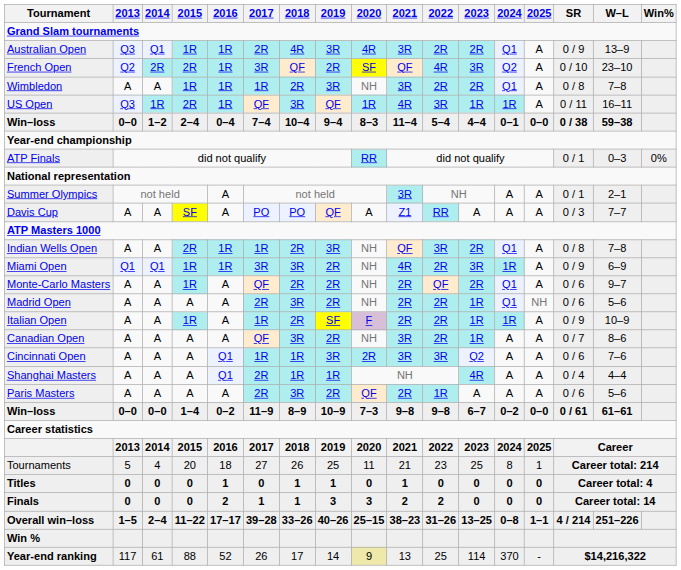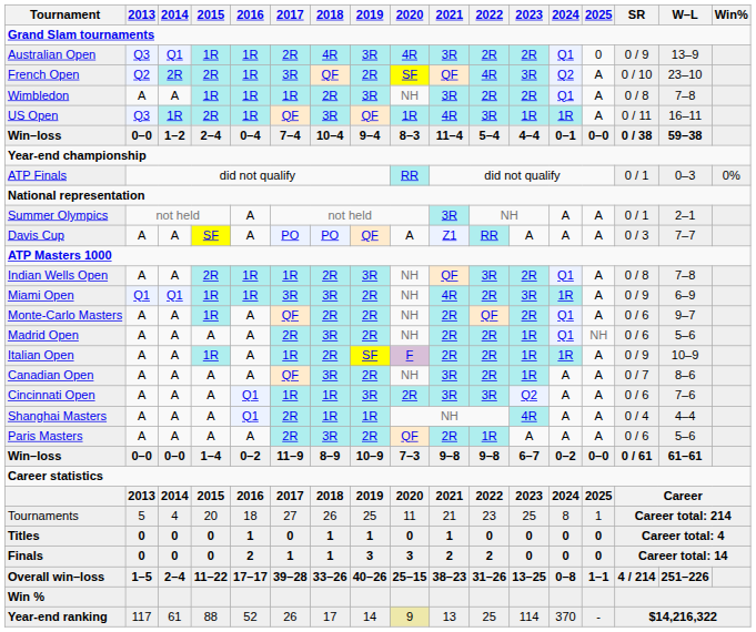 <table class="wikitable nowrap" style=text-align:center;font-size:96%>
 <tr>
 <th>Tournament</th>
 <th><a href='#'>2013</a></th>
 <th><a href='#'>2014</a></th>
 <th><a href='#'>2015</a></th>
 <th><a href='#'>2016</a></th>
 <th><a href='#'>2017</a></th>
 <th><a href='#'>2018</a></th>
 <th><a href='#'>2019</a></th>
 <th><a href='#'>2020</a></th>
 <th><a href='#'>2021</a></th>
 <th><a href='#'>2022</a></th>
 <th><a href='#'>2023</a></th>
 <th><a href='#'>2024</a></th>
 <th><a href='#'>2025</a></th>
 <th>SR</th>
 <th>W–L</th>
 <th>Win%</th>
 </tr>
 <tr>
 <td colspan="17" align="left"><strong><a href='#'>Grand Slam tournaments</a></strong></td>
 </tr>
 <tr>
 <td bgcolor=efefef align=left><a href='#'>Australian Open</a></td>
 <td bgcolor=ecf2ff><a href='#'>Q3</a></td>
 <td bgcolor=ecf2ff><a href='#'>Q1</a></td>
 <td bgcolor=afeeee><a href='#'>1R</a></td>
 <td bgcolor=afeeee><a href='#'>1R</a></td>
 <td bgcolor=afeeee><a href='#'>2R</a></td>
 <td bgcolor=afeeee><a href='#'>4R</a></td>
 <td bgcolor=afeeee><a href='#'>3R</a></td>
 <td bgcolor=afeeee><a href='#'>4R</a></td>
 <td bgcolor=afeeee><a href='#'>3R</a></td>
 <td bgcolor=afeeee><a href='#'>2R</a></td>
 <td bgcolor=afeeee><a href='#'>2R</a></td>
 <td bgcolor=ecf2ff><a href='#'>Q1</a></td>
-<td>A</td>
+<td>0</td>
 <td bgcolor=efefef>0 / 9</td>
 <td bgcolor=efefef>13–9</td>
 <td bgcolor=efefef></td>
 </tr>
 <tr>
 <td bgcolor=efefef align=left><a href='#'>French Open</a></td>
 <td bgcolor=ecf2ff><a href='#'>Q2</a></td>
 <td bgcolor=afeeee><a href='#'>2R</a></td>
 <td bgcolor=afeeee><a href='#'>2R</a></td>
 <td bgcolor=afeeee><a href='#'>1R</a></td>
 <td bgcolor=afeeee><a href='#'>3R</a></td>
 <td bgcolor=ffebcd><a href='#'>QF</a></td>
 <td bgcolor=afeeee><a href='#'>2R</a></td>
 <td bgcolor=yellow><a href='#'>SF</a></td>
 <td bgcolor=ffebcd><a href='#'>QF</a></td>
 <td bgcolor=afeeee><a href='#'>4R</a></td>
 <td bgcolor=afeeee><a href='#'>3R</a></td>
 <td bgcolor=ecf2ff><a href='#'>Q2</a></td>
 <td>A</td>
 <td bgcolor=efefef>0 / 10</td>
 <td bgcolor=efefef>23–10</td>
 <td bgcolor=efefef></td>
 </tr>
 <tr>
 <td bgcolor=efefef align=left><a href='#'>Wimbledon</a></td>
 <td>A</td>
 <td>A</td>
 <td bgcolor=afeeee><a href='#'>1R</a></td>
 <td bgcolor=afeeee><a href='#'>1R</a></td>
 <td bgcolor=afeeee><a href='#'>1R</a></td>
 <td bgcolor=afeeee><a href='#'>2R</a></td>
 <td bgcolor=afeeee><a href='#'>3R</a></td>
 <td style=color:#767676>NH</td>
 <td bgcolor=afeeee><a href='#'>3R</a></td>
 <td bgcolor=afeeee><a href='#'>2R</a></td>
 <td bgcolor=afeeee><a href='#'>2R</a></td>
 <td bgcolor=ecf2ff><a href='#'>Q1</a></td>
 <td>A</td>
 <td bgcolor=efefef>0 / 8</td>
 <td bgcolor=efefef>7–8</td>
 <td bgcolor=efefef></td>
 </tr>
 <tr>
 <td bgcolor=efefef align=left><a href='#'>US Open</a></td>
 <td bgcolor=ecf2ff><a href='#'>Q3</a></td>
 <td bgcolor=afeeee><a href='#'>1R</a></td>
 <td bgcolor=afeeee><a href='#'>2R</a></td>
 <td bgcolor=afeeee><a href='#'>1R</a></td>
 <td bgcolor=ffebcd><a href='#'>QF</a></td>
 <td bgcolor=afeeee><a href='#'>3R</a></td>
 <td bgcolor=ffebcd><a href='#'>QF</a></td>
 <td bgcolor=afeeee><a href='#'>1R</a></td>
 <td bgcolor=afeeee><a href='#'>4R</a></td>
 <td bgcolor=afeeee><a href='#'>3R</a></td>
 <td bgcolor=afeeee><a href='#'>1R</a></td>
 <td bgcolor=afeeee><a href='#'>1R</a></td>
 <td>A</td>
 <td bgcolor=efefef>0 / 11</td>
 <td bgcolor=efefef>16–11</td>
 <td bgcolor=efefef></td>
 </tr>
 <tr style=font-weight:bold;background:#efefef>
 <td align=left>Win–loss</td>
 <td>0–0</td>
 <td>1–2</td>
 <td>2–4</td>
 <td>0–4</td>
 <td>7–4</td>
 <td>10–4</td>
 <td>9–4</td>
 <td>8–3</td>
 <td>11–4</td>
 <td>5–4</td>
 <td>4–4</td>
 <td>0–1</td>
 <td>0–0</td>
 <td>0 / 38</td>
 <td>59–38</td>
 <td></td>
 </tr>
 <tr>
 <td colspan="17" align="left"><strong>Year-end championship</strong></td>
 </tr>
 <tr>
 <td bgcolor=efefef align=left><a href='#'>ATP Finals</a></td>
 <td colspan=7>did not qualify</td>
 <td bgcolor=afeeee><a href='#'>RR</a></td>
 <td colspan=5>did not qualify</td>
 <td bgcolor=efefef>0 / 1</td>
 <td bgcolor=efefef>0–3</td>
 <td bgcolor=efefef>0%</td>
 </tr>
 <tr>
 <td colspan="17" align="left"><strong>National representation</strong></td>
 </tr>
 <tr>
 <td bgcolor=efefef align=left><a href='#'>Summer Olympics</a></td>
 <td colspan=3 style=color:#767676>not held</td>
 <td>A</td>
 <td colspan=4 style=color:#767676>not held</td>
 <td bgcolor=afeeee><a href='#'>3R</a></td>
 <td colspan=2 style=color:#767676>NH</td>
 <td>A</td>
 <td>A</td>
 <td bgcolor=efefef>0 / 1</td>
 <td bgcolor=efefef>2–1</td>
 <td bgcolor=efefef></td>
 </tr>
 <tr>
 <td bgcolor=efefef align=left><a href='#'>Davis Cup</a></td>
 <td>A</td>
 <td>A</td>
 <td bgcolor=yellow><a href='#'>SF</a></td>
 <td>A</td>
 <td bgcolor=ecf2ff><a href='#'>PO</a></td>
 <td bgcolor=ecf2ff><a href='#'>PO</a></td>
 <td bgcolor=ffebcd><a href='#'>QF</a></td>
 <td>A</td>
 <td bgcolor=ecf2ff><a href='#'>Z1</a></td>
 <td bgcolor=afeeee><a href='#'>RR</a></td>
 <td>A</td>
 <td>A</td>
 <td>A</td>
 <td bgcolor=efefef>0 / 3</td>
 <td bgcolor=efefef>7–7</td>
 <td bgcolor=efefef></td>
 </tr>
 <tr>
 <td colspan="17" align="left"><strong><a href='#'>ATP Masters 1000</a></strong></td>
 </tr>
 <tr>
 <td bgcolor=efefef align=left><a href='#'>Indian Wells Open</a></td>
 <td>A</td>
 <td>A</td>
 <td bgcolor=afeeee><a href='#'>2R</a></td>
 <td bgcolor=afeeee><a href='#'>1R</a></td>
 <td bgcolor=afeeee><a href='#'>1R</a></td>
 <td bgcolor=afeeee><a href='#'>2R</a></td>
 <td bgcolor=afeeee><a href='#'>3R</a></td>
 <td style="color:#767676">NH</td>
 <td bgcolor=ffebcd><a href='#'>QF</a></td>
 <td bgcolor=afeeee><a href='#'>3R</a></td>
 <td bgcolor=afeeee><a href='#'>2R</a></td>
 <td bgcolor=ecf2ff><a href='#'>Q1</a></td>
 <td>A</td>
 <td bgcolor=efefef>0 / 8</td>
 <td bgcolor=efefef>7–8</td>
 <td bgcolor=efefef></td>
 </tr>
 <tr>
 <td bgcolor=efefef align=left><a href='#'>Miami Open</a></td>
 <td bgcolor=ecf2ff><a href='#'>Q1</a></td>
 <td bgcolor=ecf2ff><a href='#'>Q1</a></td>
 <td bgcolor=afeeee><a href='#'>1R</a></td>
 <td bgcolor=afeeee><a href='#'>1R</a></td>
 <td bgcolor=afeeee><a href='#'>3R</a></td>
 <td bgcolor=afeeee><a href='#'>3R</a></td>
 <td bgcolor=afeeee><a href='#'>2R</a></td>
 <td style="color:#767676">NH</td>
 <td bgcolor=afeeee><a href='#'>4R</a></td>
 <td bgcolor=afeeee><a href='#'>2R</a></td>
 <td bgcolor=afeeee><a href='#'>3R</a></td>
 <td bgcolor=afeeee><a href='#'>1R</a></td>
 <td>A</td>
 <td bgcolor=efefef>0 / 9</td>
 <td bgcolor=efefef>6–9</td>
 <td bgcolor=efefef></td>
 </tr>
 <tr>
 <td bgcolor=efefef align=left><a href='#'>Monte-Carlo Masters</a></td>
 <td>A</td>
 <td>A</td>
 <td bgcolor=afeeee><a href='#'>1R</a></td>
 <td>A</td>
 <td bgcolor=ffebcd><a href='#'>QF</a></td>
 <td bgcolor=afeeee><a href='#'>2R</a></td>
 <td bgcolor=afeeee><a href='#'>2R</a></td>
 <td style="color:#767676">NH</td>
 <td bgcolor=afeeee><a href='#'>2R</a></td>
 <td bgcolor=ffebcd><a href='#'>QF</a></td>
 <td bgcolor=afeeee><a href='#'>2R</a></td>
 <td bgcolor=ecf2ff><a href='#'>Q1</a></td>
 <td>A</td>
 <td bgcolor=efefef>0 / 6</td>
 <td bgcolor=efefef>9–7</td>
 <td bgcolor=efefef></td>
 </tr>
 <tr>
 <td bgcolor=efefef align=left><a href='#'>Madrid Open</a></td>
 <td>A</td>
 <td>A</td>
 <td>A</td>
 <td>A</td>
 <td bgcolor=afeeee><a href='#'>2R</a></td>
 <td bgcolor=afeeee><a href='#'>3R</a></td>
 <td bgcolor=afeeee><a href='#'>2R</a></td>
 <td style="color:#767676">NH</td>
 <td bgcolor=afeeee><a href='#'>2R</a></td>
 <td bgcolor=afeeee><a href='#'>2R</a></td>
 <td bgcolor=afeeee><a href='#'>1R</a></td>
 <td bgcolor=ecf2ff><a href='#'>Q1</a></td>
 <td style=color:#767676>NH</td>
 <td bgcolor=efefef>0 / 6</td>
 <td bgcolor=efefef>5–6</td>
 <td bgcolor=efefef></td>
 </tr>
 <tr>
 <td bgcolor=efefef align=left><a href='#'>Italian Open</a></td>
 <td>A</td>
 <td>A</td>
 <td bgcolor=afeeee><a href='#'>1R</a></td>
 <td>A</td>
 <td bgcolor=afeeee><a href='#'>1R</a></td>
 <td bgcolor=afeeee><a href='#'>2R</a></td>
 <td bgcolor=yellow><a href='#'>SF</a></td>
 <td bgcolor=thistle><a href='#'>F</a></td>
 <td bgcolor=afeeee><a href='#'>2R</a></td>
 <td bgcolor=afeeee><a href='#'>2R</a></td>
 <td bgcolor=afeeee><a href='#'>1R</a></td>
 <td bgcolor=afeeee><a href='#'>1R</a></td>
 <td>A</td>
 <td bgcolor=efefef>0 / 9</td>
 <td bgcolor=efefef>10–9</td>
 <td bgcolor=efefef></td>
 </tr>
 <tr>
 <td bgcolor=efefef align=left><a href='#'>Canadian Open</a></td>
 <td>A</td>
 <td>A</td>
 <td>A</td>
 <td>A</td>
 <td bgcolor=ffebcd><a href='#'>QF</a></td>
 <td bgcolor=afeeee><a href='#'>3R</a></td>
 <td bgcolor=afeeee><a href='#'>2R</a></td>
 <td style=color:#767676>NH</td>
 <td bgcolor=afeeee><a href='#'>3R</a></td>
 <td bgcolor=afeeee><a href='#'>2R</a></td>
 <td bgcolor=afeeee><a href='#'>1R</a></td>
 <td>A</td>
 <td>A</td>
 <td bgcolor=efefef>0 / 7</td>
 <td bgcolor=efefef>8–6</td>
 <td bgcolor=efefef></td>
 </tr>
 <tr>
 <td bgcolor=efefef align=left><a href='#'>Cincinnati Open</a></td>
 <td>A</td>
 <td>A</td>
 <td>A</td>
 <td bgcolor=ecf2ff><a href='#'>Q1</a></td>
 <td bgcolor=afeeee><a href='#'>1R</a></td>
 <td bgcolor=afeeee><a href='#'>1R</a></td>
 <td bgcolor=afeeee><a href='#'>3R</a></td>
 <td bgcolor=afeeee><a href='#'>2R</a></td>
 <td bgcolor=afeeee><a href='#'>3R</a></td>
 <td bgcolor=afeeee><a href='#'>3R</a></td>
 <td bgcolor=ecf2ff><a href='#'>Q2</a></td>
 <td>A</td>
 <td>A</td>
 <td bgcolor=efefef>0 / 6</td>
 <td bgcolor=efefef>7–6</td>
 <td bgcolor=efefef></td>
 </tr>
 <tr>
 <td bgcolor=efefef align=left><a href='#'>Shanghai Masters</a></td>
 <td>A</td>
 <td>A</td>
 <td>A</td>
 <td bgcolor=ecf2ff><a href='#'>Q1</a></td>
 <td bgcolor=afeeee><a href='#'>2R</a></td>
 <td bgcolor=afeeee><a href='#'>1R</a></td>
 <td bgcolor=afeeee><a href='#'>1R</a></td>
 <td colspan="3" style="color:#767676">NH</td>
 <td bgcolor=afeeee><a href='#'>4R</a></td>
 <td>A</td>
 <td>A</td>
 <td bgcolor=efefef>0 / 4</td>
 <td bgcolor=efefef>4–4</td>
 <td bgcolor=efefef></td>
 </tr>
 <tr>
 <td bgcolor=efefef align=left><a href='#'>Paris Masters</a></td>
 <td>A</td>
 <td>A</td>
 <td>A</td>
 <td>A</td>
 <td bgcolor=afeeee><a href='#'>2R</a></td>
 <td bgcolor=afeeee><a href='#'>3R</a></td>
 <td bgcolor=afeeee><a href='#'>2R</a></td>
 <td bgcolor=ffebcd><a href='#'>QF</a></td>
 <td bgcolor=afeeee><a href='#'>2R</a></td>
 <td bgcolor=afeeee><a href='#'>1R</a></td>
 <td>A</td>
 <td>A</td>
 <td>A</td>
 <td bgcolor=efefef>0 / 6</td>
 <td bgcolor=efefef>5–6</td>
 <td bgcolor=efefef></td>
 </tr>
 <tr style=font-weight:bold;background:#efefef>
 <td style=text-align:left>Win–loss</td>
 <td>0–0</td>
 <td>0–0</td>
 <td>1–4</td>
 <td>0–2</td>
 <td>11–9</td>
 <td>8–9</td>
 <td>10–9</td>
 <td>7–3</td>
 <td>9–8</td>
 <td>9–8</td>
 <td>6–7</td>
 <td>0–2</td>
 <td>0–0</td>
 <td>0 / 61</td>
 <td>61–61</td>
 <td></td>
 </tr>
 <tr>
 <td colspan="17" align="left"><strong>Career statistics</strong></td>
 </tr>
 <tr style=font-weight:bold;background:#efefef>
 <th></th>
 <th>2013</th>
 <th>2014</th>
 <th>2015</th>
 <th>2016</th>
 <th>2017</th>
 <th>2018</th>
 <th>2019</th>
 <th>2020</th>
 <th>2021</th>
 <th>2022</th>
 <th>2023</th>
 <th>2024</th>
 <th>2025</th>
 <th colspan="3">Career</th>
 </tr>
 <tr bgcolor=efefef>
 <td align=left>Tournaments</td>
 <td>5</td>
 <td>4</td>
 <td>20</td>
 <td>18</td>
 <td>27</td>
 <td>26</td>
 <td>25</td>
 <td>11</td>
 <td>21</td>
 <td>23</td>
 <td>25</td>
 <td>8</td>
 <td>1</td>
 <td colspan="3"><strong>Career total: 214</strong></td>
 </tr>
 <tr style=font-weight:bold;background:#efefef>
 <td align=left>Titles</td>
 <td>0</td>
 <td>0</td>
 <td>0</td>
 <td>1</td>
 <td>0</td>
 <td>1</td>
 <td>1</td>
 <td>0</td>
 <td>1</td>
 <td>0</td>
 <td>0</td>
 <td>0</td>
 <td>0</td>
 <td colspan="3">Career total: 4</td>
 </tr>
 <tr style=font-weight:bold;background:#efefef>
 <td align=left>Finals</td>
 <td>0</td>
 <td>0</td>
 <td>0</td>
 <td>2</td>
 <td>1</td>
 <td>1</td>
 <td>3</td>
 <td>3</td>
 <td>2</td>
 <td>2</td>
 <td>0</td>
 <td>0</td>
 <td>0</td>
 <td colspan="3">Career total: 14</td>
 </tr>
 <tr style=font-weight:bold;background:#efefef>
 <td style=text-align:left>Overall win–loss</td>
 <td>1–5</td>
 <td>2–4</td>
 <td>11–22</td>
 <td>17–17</td>
 <td>39–28</td>
 <td>33–26</td>
 <td>40–26</td>
 <td>25–15</td>
 <td>38–23</td>
 <td>31–26</td>
 <td>13–25</td>
 <td>0–8</td>
 <td>1–1</td>
 <td>4 / 214</td>
 <td>251–226</td>
 <td></td>
 </tr>
 <tr style=font-weight:bold;background:#efefef>
 <td align=left>Win %</td>
 <td></td>
 <td></td>
 <td></td>
 <td></td>
 <td></td>
 <td></td>
 <td></td>
 <td></td>
 <td></td>
 <td></td>
 <td></td>
 <td></td>
 <td></td>
 <td colspan="3"></td>
 </tr>
 <tr bgcolor=efefef>
 <td align=left><strong>Year-end ranking</strong></td>
 <td>117</td>
 <td>61</td>
 <td>88</td>
 <td>52</td>
 <td>26</td>
 <td>17</td>
 <td>14</td>
 <td bgcolor=eee8aa>9</td>
 <td>13</td>
 <td>25</td>
 <td>114</td>
 <td>370</td>
 <td>-</td>
 <td colspan="3"><strong>$14,216,322</strong></td>
 </tr>
 </table>
